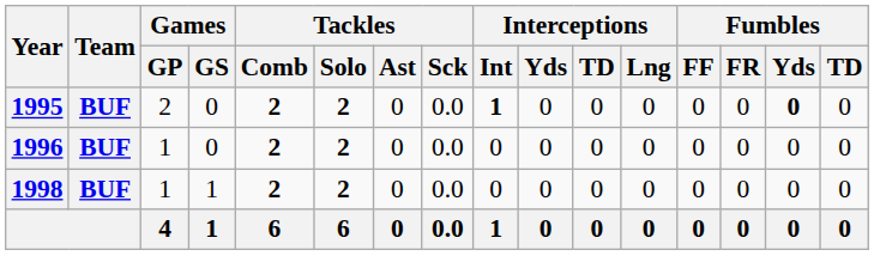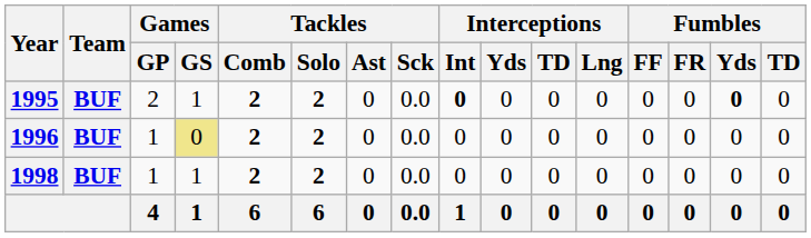 <table class="wikitable" style="text-align:center">
 <tr>
 <th rowspan="2">Year</th>
 <th rowspan="2">Team</th>
 <th colspan="2">Games</th>
 <th colspan="4">Tackles</th>
 <th colspan="4">Interceptions</th>
 <th colspan="4">Fumbles</th>
 </tr>
 <tr>
 <th>GP</th>
 <th>GS</th>
 <th>Comb</th>
 <th>Solo</th>
 <th>Ast</th>
 <th>Sck</th>
 <th>Int</th>
 <th>Yds</th>
 <th>TD</th>
 <th>Lng</th>
 <th>FF</th>
 <th>FR</th>
 <th>Yds</th>
 <th>TD</th>
 </tr>
 <tr>
 <th><a href='#'>1995</a></th>
 <th><a href='#'>BUF</a></th>
 <td>2</td>
-<td>0</td>
+<td>1</td>
 <td><strong>2</strong></td>
 <td><strong>2</strong></td>
 <td>0</td>
 <td>0.0</td>
-<td><strong>1</strong></td>
+<td><strong>0</strong></td>
 <td>0</td>
 <td>0</td>
 <td>0</td>
 <td>0</td>
 <td>0</td>
 <td><strong>0</strong></td>
 <td>0</td>
 </tr>
 <tr>
 <th><a href='#'>1996</a></th>
 <th><a href='#'>BUF</a></th>
 <td>1</td>
-<td>0</td>
+<td style="background: khaki;">0</td>
 <td><strong>2</strong></td>
 <td><strong>2</strong></td>
 <td>0</td>
 <td>0.0</td>
 <td>0</td>
 <td>0</td>
 <td>0</td>
 <td>0</td>
 <td>0</td>
 <td>0</td>
 <td>0</td>
 <td>0</td>
 </tr>
 <tr>
 <th><a href='#'>1998</a></th>
 <th><a href='#'>BUF</a></th>
 <td>1</td>
 <td>1</td>
 <td><strong>2</strong></td>
 <td><strong>2</strong></td>
 <td>0</td>
 <td>0.0</td>
 <td>0</td>
 <td>0</td>
 <td>0</td>
 <td>0</td>
 <td>0</td>
 <td>0</td>
 <td>0</td>
 <td>0</td>
 </tr>
 <tr>
 <th colspan="2"></th>
 <th>4</th>
 <th>1</th>
 <th>6</th>
 <th>6</th>
 <th>0</th>
 <th>0.0</th>
 <th>1</th>
 <th>0</th>
 <th>0</th>
 <th>0</th>
 <th>0</th>
 <th>0</th>
 <th>0</th>
 <th>0</th>
 </tr>
 </table>
